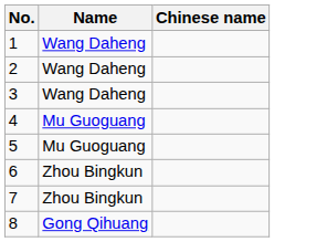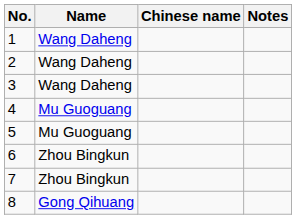 <table class="wikitable">
 <tr>
 <th>No.</th>
 <th>Name</th>
 <th>Chinese name</th>
+<th>Notes</th>
 </tr>
 <tr>
 <td>1</td>
 <td><a href='#'>Wang Daheng</a></td>
+<td></td>
 <td></td>
 </tr>
 <tr>
 <td>2</td>
 <td>Wang Daheng</td>
 <td></td>
+<td></td>
 </tr>
 <tr>
 <td>3</td>
 <td>Wang Daheng</td>
+<td></td>
 <td></td>
 </tr>
 <tr>
 <td>4</td>
 <td><a href='#'>Mu Guoguang</a></td>
 <td></td>
+<td></td>
 </tr>
 <tr>
 <td>5</td>
 <td>Mu Guoguang</td>
+<td></td>
 <td></td>
 </tr>
 <tr>
 <td>6</td>
 <td>Zhou Bingkun</td>
 <td></td>
+<td></td>
 </tr>
 <tr>
 <td>7</td>
 <td>Zhou Bingkun</td>
+<td></td>
 <td></td>
 </tr>
 <tr>
 <td>8</td>
 <td><a href='#'>Gong Qihuang</a></td>
 <td></td>
+<td></td>
 </tr>
 </table>
